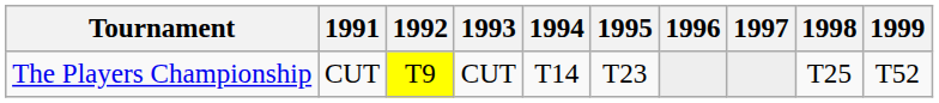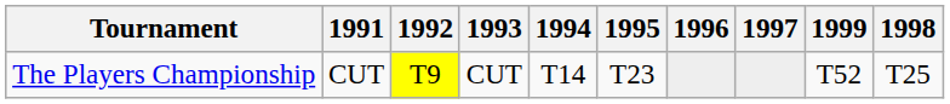 <table class="wikitable" style="font-size:95%;text-align:center;">
 <tr>
 <th>Tournament</th>
 <th>1991</th>
 <th>1992</th>
 <th>1993</th>
 <th>1994</th>
 <th>1995</th>
 <th>1996</th>
 <th>1997</th>
+<th>1999</th>
 <th>1998</th>
-<th>1999</th>
 </tr>
 <tr>
 <td align=left><a href='#'>The Players Championship</a></td>
 <td>CUT</td>
 <td style="background:yellow;">T9</td>
 <td>CUT</td>
 <td>T14</td>
 <td>T23</td>
 <td style="background:#eeeeee;"></td>
 <td style="background:#eeeeee;"></td>
+<td>T52</td>
 <td>T25</td>
-<td>T52</td>
 </tr>
 </table>
